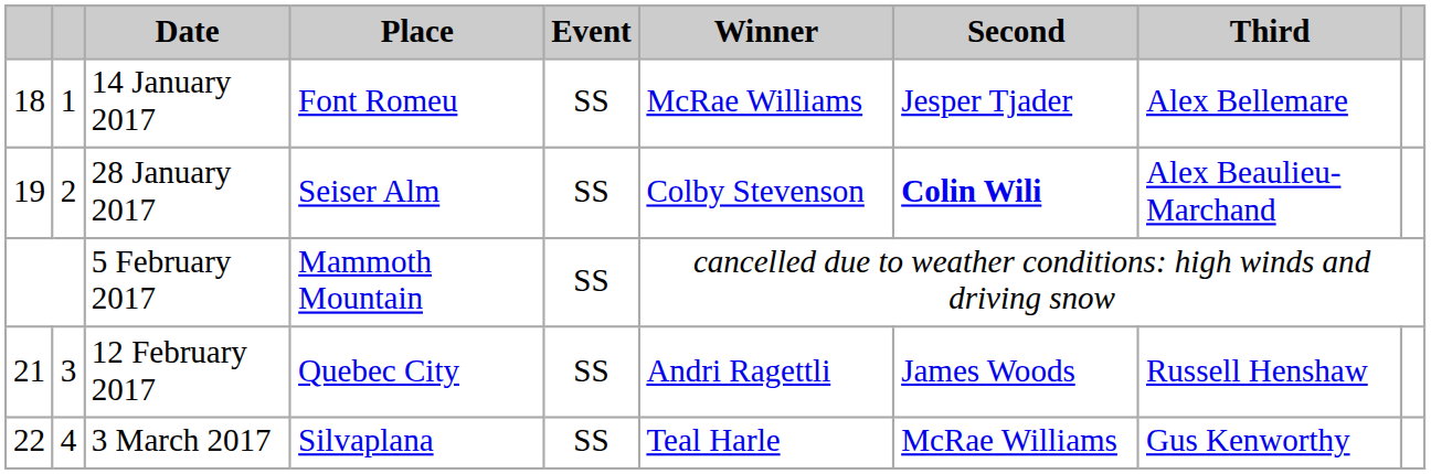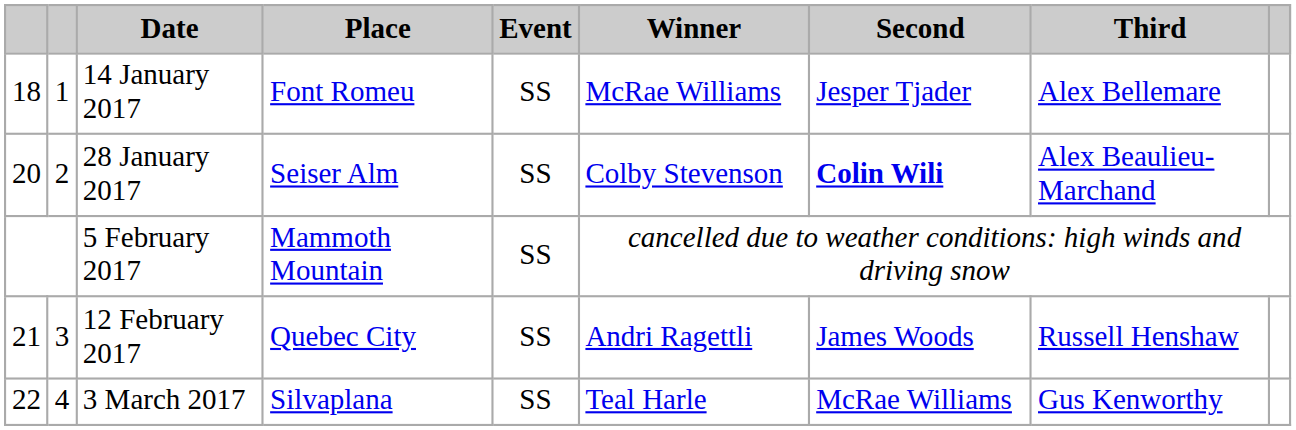 <table class="wikitable plainrowheaders" style="background:#fff; font-size:86%; line-height:16px; border:grey solid 1px; border-collapse:collapse;">
 <tr style="background:#ccc; text-align:center;">
 <th scope="col" style="background:#ccc; width=20 px;"></th>
 <th scope="col" style="background:#ccc; width=30 px;"></th>
 <th scope="col" style="background:#ccc; width:140px;">Date</th>
 <th scope="col" style="background:#ccc; width:180px;">Place</th>
 <th scope="col" style="background:#ccc; width:15px;">Event</th>
 <th scope="col" style="background:#ccc; width:185px;">Winner</th>
 <th scope="col" style="background:#ccc; width:185px;">Second</th>
 <th scope="col" style="background:#ccc; width:185px;">Third</th>
 <th scope="col" style="background:#ccc; width:10px;"></th>
 </tr>
 <tr>
 <td align=center>18</td>
 <td align=center>1</td>
 <td>14 January 2017</td>
 <td> <a href='#'>Font Romeu</a></td>
 <td align=center>SS</td>
 <td> <a href='#'>McRae Williams</a></td>
 <td> <a href='#'>Jesper Tjader</a></td>
 <td> <a href='#'>Alex Bellemare</a></td>
 <td></td>
 </tr>
 <tr>
-<td align=center>19</td>
+<td align=center>20</td>
 <td align=center>2</td>
 <td>28 January 2017</td>
 <td> <a href='#'>Seiser Alm</a></td>
 <td align=center>SS</td>
 <td> <a href='#'>Colby Stevenson</a></td>
 <td><strong> <a href='#'>Colin Wili</a></strong></td>
 <td> <a href='#'>Alex Beaulieu-Marchand</a></td>
 <td></td>
 </tr>
 <tr>
 <td colspan=2></td>
 <td>5 February 2017</td>
 <td> <a href='#'>Mammoth Mountain</a></td>
 <td align=center>SS</td>
 <td colspan=4 align=center><em>cancelled due to weather conditions: high winds and driving snow</em></td>
 </tr>
 <tr>
 <td align=center>21</td>
 <td align=center>3</td>
 <td>12 February 2017</td>
 <td> <a href='#'>Quebec City</a></td>
 <td align=center>SS</td>
 <td> <a href='#'>Andri Ragettli</a></td>
 <td> <a href='#'>James Woods</a></td>
 <td> <a href='#'>Russell Henshaw</a></td>
 <td></td>
 </tr>
 <tr>
 <td align=center>22</td>
 <td align=center>4</td>
 <td>3 March 2017</td>
 <td> <a href='#'>Silvaplana</a></td>
 <td align=center>SS</td>
 <td> <a href='#'>Teal Harle</a></td>
 <td> <a href='#'>McRae Williams</a></td>
 <td> <a href='#'>Gus Kenworthy</a></td>
 <td></td>
 </tr>
 </table>
